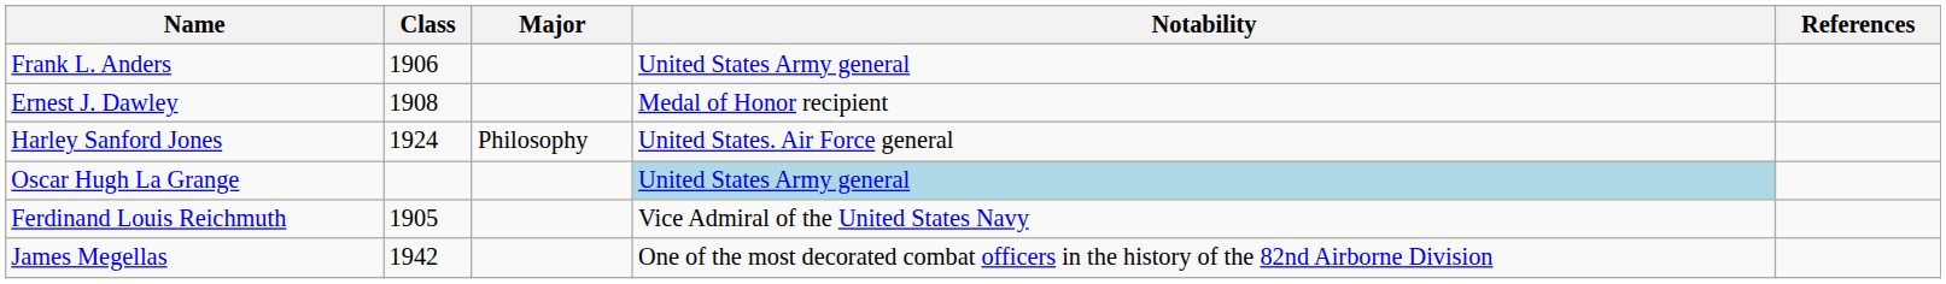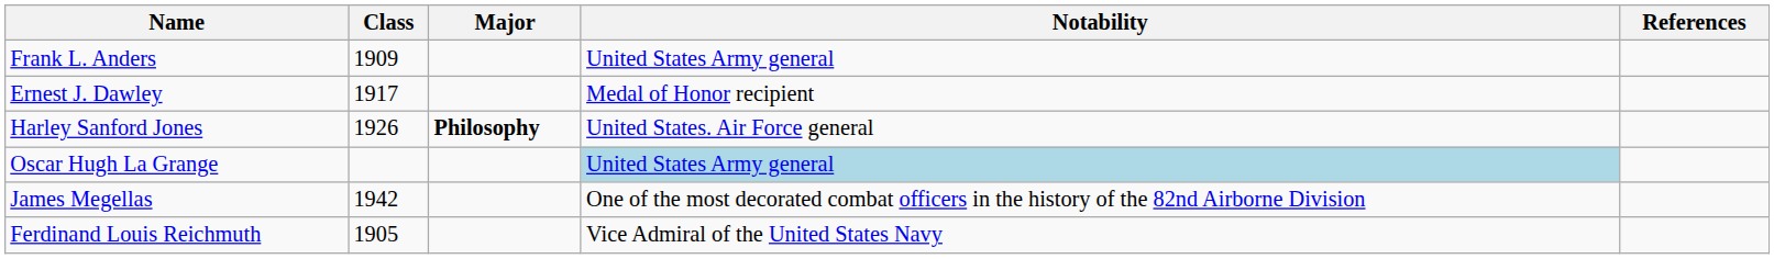 <table class="wikitable sortable" style="width:100%;">
 <tr>
 <th>Name</th>
 <th>Class</th>
 <th>Major</th>
 <th>Notability</th>
 <th>References</th>
 </tr>
 <tr>
 <td><a href='#'>Frank L. Anders</a></td>
-<td>1906</td>
+<td>1909</td>
 <td></td>
 <td><a href='#'>United States Army general</a></td>
 <td></td>
 </tr>
 <tr>
 <td><a href='#'>Ernest J. Dawley</a></td>
-<td>1908</td>
+<td>1917</td>
 <td></td>
 <td><a href='#'>Medal of Honor</a> recipient</td>
 <td></td>
 </tr>
 <tr>
 <td><a href='#'>Harley Sanford Jones</a></td>
-<td>1924</td>
-<td>Philosophy</td>
+<td>1926</td>
+<td><strong>Philosophy</strong></td>
 <td><a href='#'>United States. Air Force</a> general</td>
 <td></td>
 </tr>
 <tr>
 <td><a href='#'>Oscar Hugh La Grange</a></td>
 <td></td>
 <td></td>
 <td style="background: lightblue;"><a href='#'>United States Army general</a></td>
 <td></td>
 </tr>
 <tr>
+<td><a href='#'>James Megellas</a></td>
+<td>1942</td>
+<td></td>
+<td>One of the most decorated combat <a href='#'>officers</a> in the history of the <a href='#'>82nd Airborne Division</a></td>
+<td></td>
+</tr>
+<tr>
 <td><a href='#'>Ferdinand Louis Reichmuth</a></td>
 <td>1905</td>
 <td></td>
 <td>Vice Admiral of the <a href='#'>United States Navy</a></td>
 <td></td>
 </tr>
-<tr>
-<td><a href='#'>James Megellas</a></td>
-<td>1942</td>
-<td></td>
-<td>One of the most decorated combat <a href='#'>officers</a> in the history of the <a href='#'>82nd Airborne Division</a></td>
-<td></td>
-</tr>
 </table>
